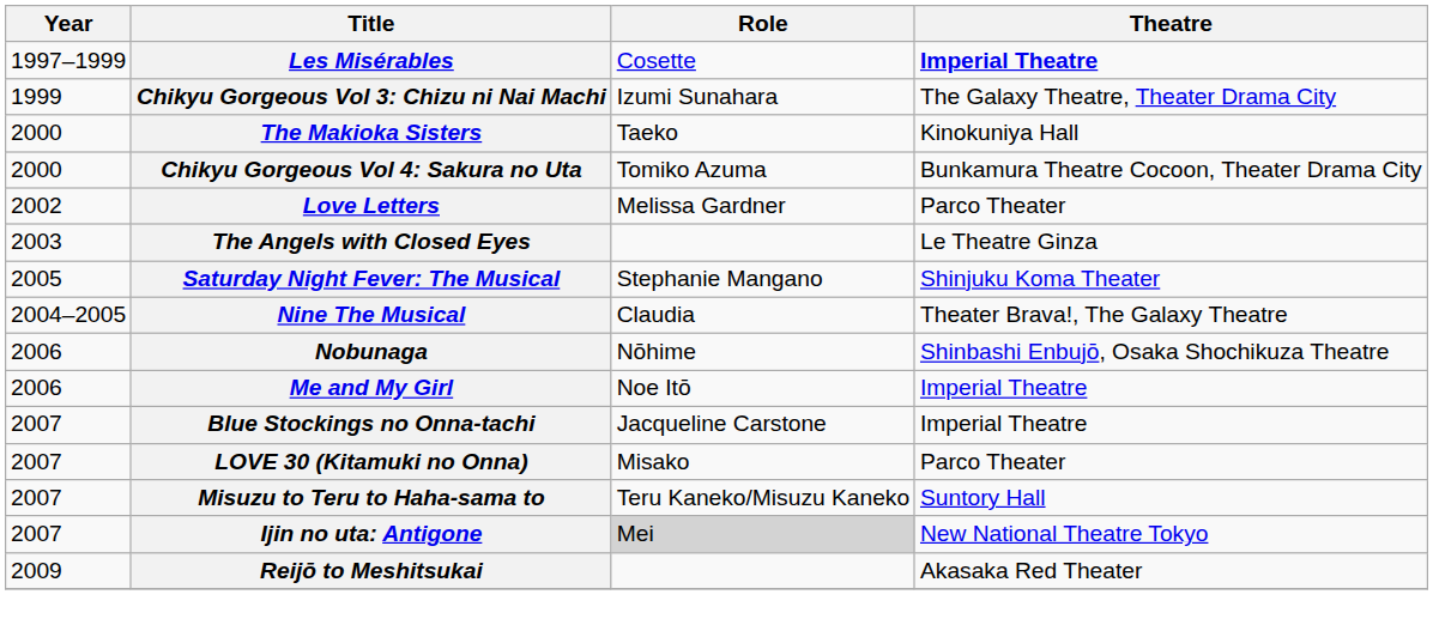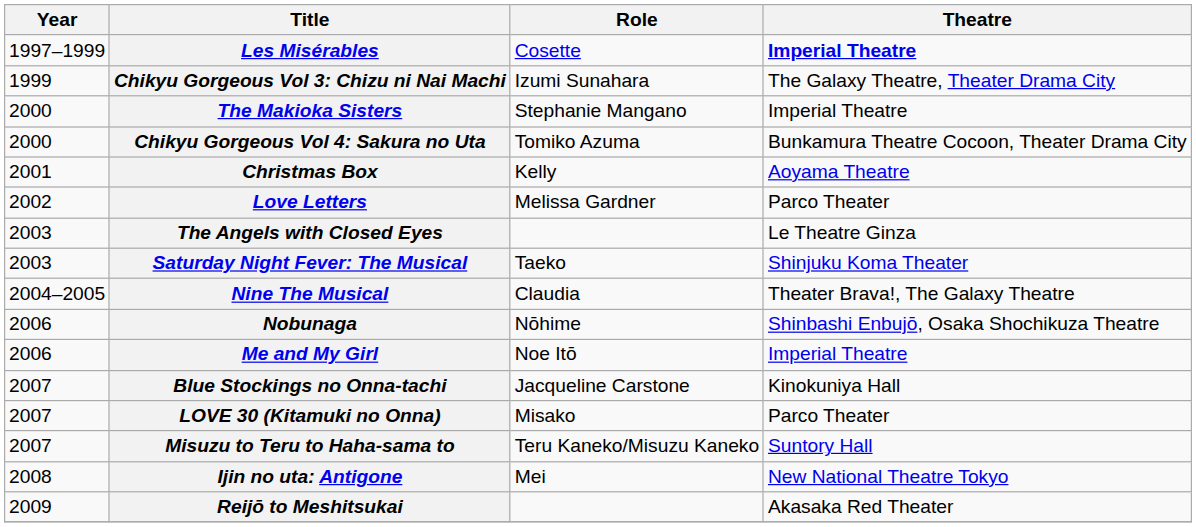 <table class="wikitable plainrowheaders sortable">
 <tr>
 <th scope="col">Year</th>
 <th scope="col">Title</th>
 <th scope="col">Role</th>
 <th scope="col">Theatre</th>
 </tr>
 <tr>
 <td>1997–1999</td>
 <th scope="row"><em><a href='#'>Les Misérables</a></em></th>
 <td><a href='#'>Cosette</a></td>
 <td><strong><a href='#'>Imperial Theatre</a></strong></td>
 </tr>
 <tr>
 <td>1999</td>
 <th scope="row"><em>Chikyu Gorgeous Vol 3: Chizu ni Nai Machi</em></th>
 <td>Izumi Sunahara</td>
 <td>The Galaxy Theatre, <a href='#'>Theater Drama City</a></td>
 </tr>
 <tr>
 <td>2000</td>
 <th scope="row"><em><a href='#'>The Makioka Sisters</a></em></th>
-<td>Taeko</td>
-<td>Kinokuniya Hall</td>
+<td>Stephanie Mangano</td>
+<td>Imperial Theatre</td>
 </tr>
 <tr>
 <td>2000</td>
 <th scope="row"><em>Chikyu Gorgeous Vol 4: Sakura no Uta</em></th>
 <td>Tomiko Azuma</td>
 <td>Bunkamura Theatre Cocoon, Theater Drama City</td>
+</tr>
+<tr>
+<td>2001</td>
+<th scope="row"><em>Christmas Box</em></th>
+<td>Kelly</td>
+<td><a href='#'>Aoyama Theatre</a></td>
 </tr>
 <tr>
 <td>2002</td>
 <th scope="row"><em><a href='#'>Love Letters</a></em></th>
 <td>Melissa Gardner</td>
 <td>Parco Theater</td>
 </tr>
 <tr>
 <td>2003</td>
 <th scope="row"><em>The Angels with Closed Eyes</em></th>
 <td></td>
 <td>Le Theatre Ginza</td>
 </tr>
 <tr>
-<td>2005</td>
+<td>2003</td>
 <th scope="row"><em><a href='#'>Saturday Night Fever: The Musical</a></em></th>
-<td>Stephanie Mangano</td>
+<td>Taeko</td>
 <td><a href='#'>Shinjuku Koma Theater</a></td>
 </tr>
 <tr>
 <td>2004–2005</td>
 <th scope="row"><em><a href='#'>Nine The Musical</a></em></th>
 <td>Claudia</td>
 <td>Theater Brava!, The Galaxy Theatre</td>
 </tr>
 <tr>
 <td>2006</td>
 <th scope="row"><em>Nobunaga</em></th>
 <td>Nōhime</td>
 <td><a href='#'>Shinbashi Enbujō</a>, Osaka Shochikuza Theatre</td>
 </tr>
 <tr>
 <td>2006</td>
 <th scope="row"><em><a href='#'>Me and My Girl</a></em></th>
 <td>Noe Itō</td>
 <td><a href='#'>Imperial Theatre</a></td>
 </tr>
 <tr>
 <td>2007</td>
 <th scope="row"><em>Blue Stockings no Onna-tachi</em></th>
 <td>Jacqueline Carstone</td>
-<td>Imperial Theatre</td>
+<td>Kinokuniya Hall</td>
 </tr>
 <tr>
 <td>2007</td>
 <th scope="row"><em>LOVE 30 (Kitamuki no Onna)</em></th>
 <td>Misako</td>
 <td>Parco Theater</td>
 </tr>
 <tr>
 <td>2007</td>
 <th scope="row"><em>Misuzu to Teru to Haha-sama to</em></th>
 <td>Teru Kaneko/Misuzu Kaneko</td>
 <td><a href='#'>Suntory Hall</a></td>
 </tr>
 <tr>
-<td>2007</td>
+<td>2008</td>
 <th scope="row"><em>Ijin no uta: <a href='#'>Antigone</a></em></th>
-<td style="background: lightgrey;">Mei</td>
+<td>Mei</td>
 <td><a href='#'>New National Theatre Tokyo</a></td>
 </tr>
 <tr>
 <td>2009</td>
 <th scope="row"><em>Reijō to Meshitsukai</em></th>
 <td></td>
 <td>Akasaka Red Theater</td>
 </tr>
 <tr>
 </tr>
 </table>
